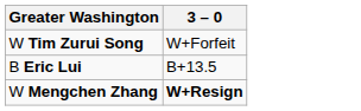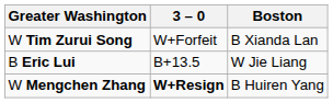 <table class="wikitable">
 <tr>
 <th>Greater Washington</th>
 <th>3 – 0</th>
+<th>Boston</th>
 </tr>
 <tr>
 <td>W <strong>Tim Zurui Song</strong></td>
 <td>W+Forfeit</td>
+<td>B Xianda Lan</td>
 </tr>
 <tr>
 <td>B <strong>Eric Lui</strong></td>
 <td>B+13.5</td>
+<td>W Jie Liang</td>
 </tr>
 <tr>
 <td>W <strong>Mengchen Zhang</strong></td>
 <td><strong>W+Resign</strong></td>
+<td>B Huiren Yang</td>
 </tr>
 </table>
